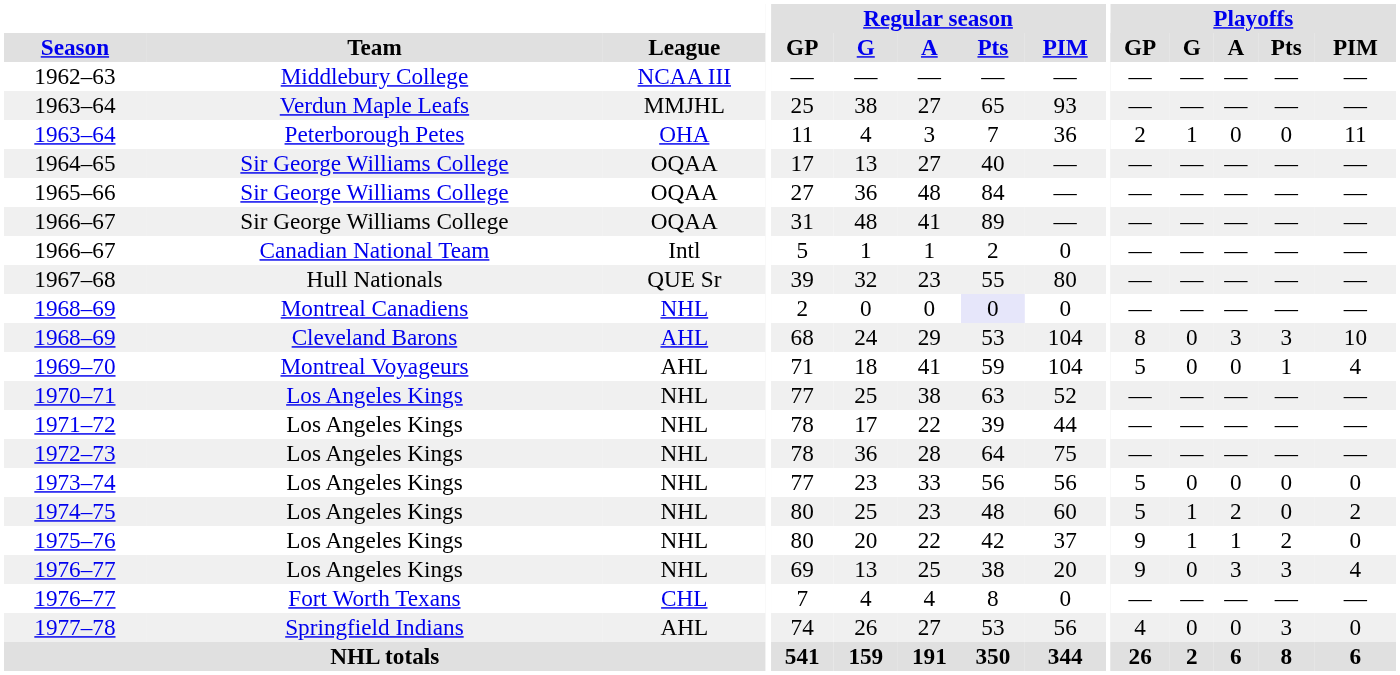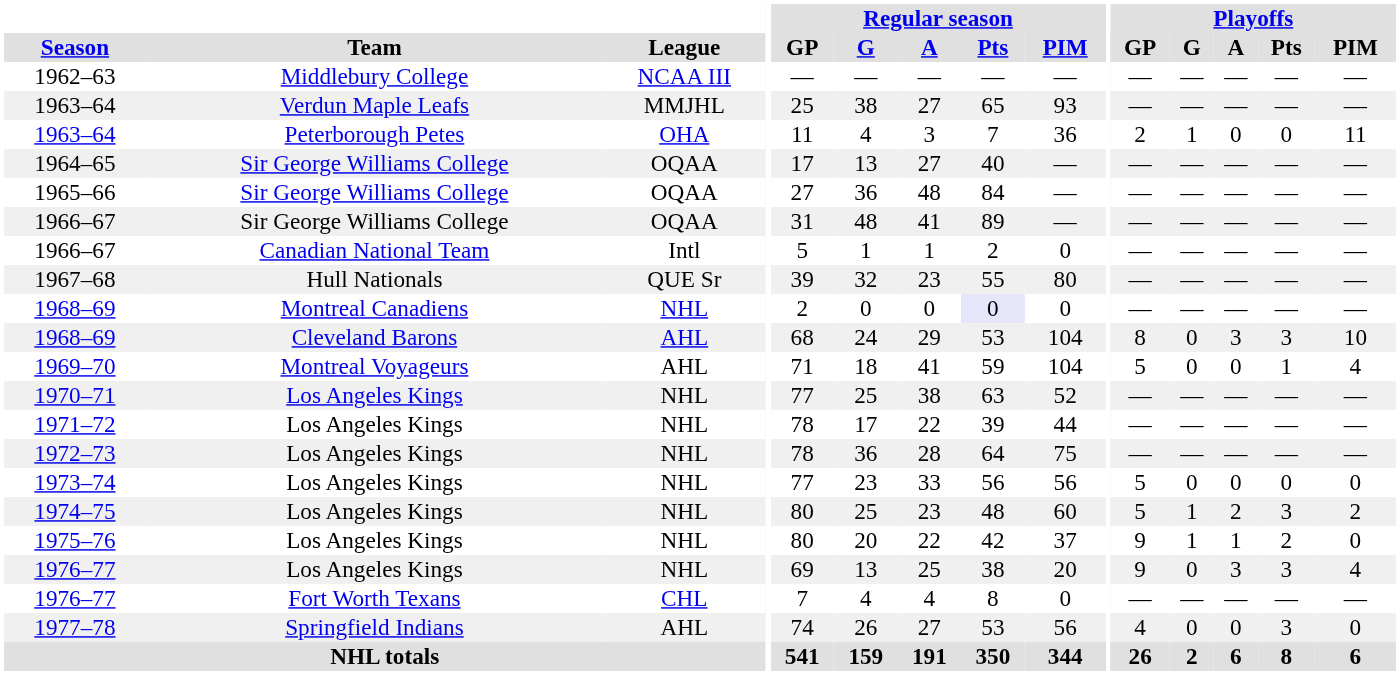 <table border="0" cellpadding="1" cellspacing="0" style="text-align:center; width:60em">
 <tr bgcolor="#e0e0e0">
 <th colspan="3" bgcolor="#ffffff"></th>
 <th rowspan="100" bgcolor="#ffffff"></th>
 <th colspan="5"><a href='#'>Regular season</a></th>
 <th rowspan="100" bgcolor="#ffffff"></th>
 <th colspan="5"><a href='#'>Playoffs</a></th>
 </tr>
 <tr bgcolor="#e0e0e0">
 <th><a href='#'>Season</a></th>
 <th>Team</th>
 <th>League</th>
 <th>GP</th>
 <th><a href='#'>G</a></th>
 <th><a href='#'>A</a></th>
 <th><a href='#'>Pts</a></th>
 <th><a href='#'>PIM</a></th>
 <th>GP</th>
 <th>G</th>
 <th>A</th>
 <th>Pts</th>
 <th>PIM</th>
 </tr>
 <tr>
 <td>1962–63</td>
 <td><a href='#'>Middlebury College</a></td>
 <td><a href='#'>NCAA III</a></td>
 <td>—</td>
 <td>—</td>
 <td>—</td>
 <td>—</td>
 <td>—</td>
 <td>—</td>
 <td>—</td>
 <td>—</td>
 <td>—</td>
 <td>—</td>
 </tr>
 <tr bgcolor="#f0f0f0">
 <td>1963–64</td>
 <td><a href='#'>Verdun Maple Leafs</a></td>
 <td>MMJHL</td>
 <td>25</td>
 <td>38</td>
 <td>27</td>
 <td>65</td>
 <td>93</td>
 <td>—</td>
 <td>—</td>
 <td>—</td>
 <td>—</td>
 <td>—</td>
 </tr>
 <tr>
 <td><a href='#'>1963–64</a></td>
 <td><a href='#'>Peterborough Petes</a></td>
 <td><a href='#'>OHA</a></td>
 <td>11</td>
 <td>4</td>
 <td>3</td>
 <td>7</td>
 <td>36</td>
 <td>2</td>
 <td>1</td>
 <td>0</td>
 <td>0</td>
 <td>11</td>
 </tr>
 <tr bgcolor="#f0f0f0">
 <td>1964–65</td>
 <td><a href='#'>Sir George Williams College</a></td>
 <td>OQAA</td>
 <td>17</td>
 <td>13</td>
 <td>27</td>
 <td>40</td>
 <td>—</td>
 <td>—</td>
 <td>—</td>
 <td>—</td>
 <td>—</td>
 <td>—</td>
 </tr>
 <tr>
 <td>1965–66</td>
 <td><a href='#'>Sir George Williams College</a></td>
 <td>OQAA</td>
 <td>27</td>
 <td>36</td>
 <td>48</td>
 <td>84</td>
 <td>—</td>
 <td>—</td>
 <td>—</td>
 <td>—</td>
 <td>—</td>
 <td>—</td>
 </tr>
 <tr bgcolor="#f0f0f0">
 <td>1966–67</td>
 <td>Sir George Williams College</td>
 <td>OQAA</td>
 <td>31</td>
 <td>48</td>
 <td>41</td>
 <td>89</td>
 <td>—</td>
 <td>—</td>
 <td>—</td>
 <td>—</td>
 <td>—</td>
 <td>—</td>
 </tr>
 <tr>
 <td>1966–67</td>
 <td><a href='#'>Canadian National Team</a></td>
 <td>Intl</td>
 <td>5</td>
 <td>1</td>
 <td>1</td>
 <td>2</td>
 <td>0</td>
 <td>—</td>
 <td>—</td>
 <td>—</td>
 <td>—</td>
 <td>—</td>
 </tr>
 <tr bgcolor="#f0f0f0">
 <td>1967–68</td>
 <td>Hull Nationals</td>
 <td>QUE Sr</td>
 <td>39</td>
 <td>32</td>
 <td>23</td>
 <td>55</td>
 <td>80</td>
 <td>—</td>
 <td>—</td>
 <td>—</td>
 <td>—</td>
 <td>—</td>
 </tr>
 <tr>
 <td><a href='#'>1968–69</a></td>
 <td><a href='#'>Montreal Canadiens</a></td>
 <td><a href='#'>NHL</a></td>
 <td>2</td>
 <td>0</td>
 <td>0</td>
 <td style="background: lavender;">0</td>
 <td>0</td>
 <td>—</td>
 <td>—</td>
 <td>—</td>
 <td>—</td>
 <td>—</td>
 </tr>
 <tr bgcolor="#f0f0f0">
 <td><a href='#'>1968–69</a></td>
 <td><a href='#'>Cleveland Barons</a></td>
 <td><a href='#'>AHL</a></td>
 <td>68</td>
 <td>24</td>
 <td>29</td>
 <td>53</td>
 <td>104</td>
 <td>8</td>
 <td>0</td>
 <td>3</td>
 <td>3</td>
 <td>10</td>
 </tr>
 <tr>
 <td><a href='#'>1969–70</a></td>
 <td><a href='#'>Montreal Voyageurs</a></td>
 <td>AHL</td>
 <td>71</td>
 <td>18</td>
 <td>41</td>
 <td>59</td>
 <td>104</td>
 <td>5</td>
 <td>0</td>
 <td>0</td>
 <td>1</td>
 <td>4</td>
 </tr>
 <tr bgcolor="#f0f0f0">
 <td><a href='#'>1970–71</a></td>
 <td><a href='#'>Los Angeles Kings</a></td>
 <td>NHL</td>
 <td>77</td>
 <td>25</td>
 <td>38</td>
 <td>63</td>
 <td>52</td>
 <td>—</td>
 <td>—</td>
 <td>—</td>
 <td>—</td>
 <td>—</td>
 </tr>
 <tr>
 <td><a href='#'>1971–72</a></td>
 <td>Los Angeles Kings</td>
 <td>NHL</td>
 <td>78</td>
 <td>17</td>
 <td>22</td>
 <td>39</td>
 <td>44</td>
 <td>—</td>
 <td>—</td>
 <td>—</td>
 <td>—</td>
 <td>—</td>
 </tr>
 <tr bgcolor="#f0f0f0">
 <td><a href='#'>1972–73</a></td>
 <td>Los Angeles Kings</td>
 <td>NHL</td>
 <td>78</td>
 <td>36</td>
 <td>28</td>
 <td>64</td>
 <td>75</td>
 <td>—</td>
 <td>—</td>
 <td>—</td>
 <td>—</td>
 <td>—</td>
 </tr>
 <tr>
 <td><a href='#'>1973–74</a></td>
 <td>Los Angeles Kings</td>
 <td>NHL</td>
 <td>77</td>
 <td>23</td>
 <td>33</td>
 <td>56</td>
 <td>56</td>
 <td>5</td>
 <td>0</td>
 <td>0</td>
 <td>0</td>
 <td>0</td>
 </tr>
 <tr bgcolor="#f0f0f0">
 <td><a href='#'>1974–75</a></td>
 <td>Los Angeles Kings</td>
 <td>NHL</td>
 <td>80</td>
 <td>25</td>
 <td>23</td>
 <td>48</td>
 <td>60</td>
 <td>5</td>
 <td>1</td>
 <td>2</td>
-<td>0</td>
+<td>3</td>
 <td>2</td>
 </tr>
 <tr>
 <td><a href='#'>1975–76</a></td>
 <td>Los Angeles Kings</td>
 <td>NHL</td>
 <td>80</td>
 <td>20</td>
 <td>22</td>
 <td>42</td>
 <td>37</td>
 <td>9</td>
 <td>1</td>
 <td>1</td>
 <td>2</td>
 <td>0</td>
 </tr>
 <tr bgcolor="#f0f0f0">
 <td><a href='#'>1976–77</a></td>
 <td>Los Angeles Kings</td>
 <td>NHL</td>
 <td>69</td>
 <td>13</td>
 <td>25</td>
 <td>38</td>
 <td>20</td>
 <td>9</td>
 <td>0</td>
 <td>3</td>
 <td>3</td>
 <td>4</td>
 </tr>
 <tr>
 <td><a href='#'>1976–77</a></td>
 <td><a href='#'>Fort Worth Texans</a></td>
 <td><a href='#'>CHL</a></td>
 <td>7</td>
 <td>4</td>
 <td>4</td>
 <td>8</td>
 <td>0</td>
 <td>—</td>
 <td>—</td>
 <td>—</td>
 <td>—</td>
 <td>—</td>
 </tr>
 <tr bgcolor="#f0f0f0">
 <td><a href='#'>1977–78</a></td>
 <td><a href='#'>Springfield Indians</a></td>
 <td>AHL</td>
 <td>74</td>
 <td>26</td>
 <td>27</td>
 <td>53</td>
 <td>56</td>
 <td>4</td>
 <td>0</td>
 <td>0</td>
 <td>3</td>
 <td>0</td>
 </tr>
 <tr bgcolor="#e0e0e0">
 <th colspan="3">NHL totals</th>
 <th>541</th>
 <th>159</th>
 <th>191</th>
 <th>350</th>
 <th>344</th>
 <th>26</th>
 <th>2</th>
 <th>6</th>
 <th>8</th>
 <th>6</th>
 </tr>
 </table>
